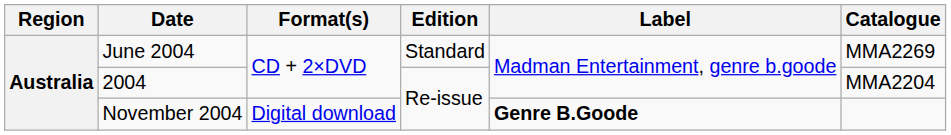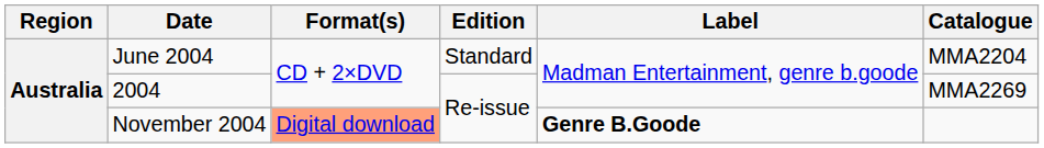 <table class="wikitable plainrowheaders">
 <tr>
 <th scope="col">Region</th>
 <th scope="col">Date</th>
 <th scope="col">Format(s)</th>
 <th scope="col">Edition</th>
 <th scope="col">Label</th>
 <th scope="col">Catalogue</th>
 </tr>
 <tr>
 <th scope="row" rowspan="3">Australia</th>
 <td>June 2004</td>
 <td rowspan="2"><a href='#'>CD</a> + <a href='#'>2×DVD</a></td>
 <td>Standard</td>
 <td rowspan="2"><a href='#'>Madman Entertainment</a>, <a href='#'>genre b.goode</a></td>
-<td>MMA2269</td>
+<td>MMA2204</td>
 </tr>
 <tr>
 <td>2004</td>
 <td rowspan="2">Re-issue</td>
-<td>MMA2204</td>
+<td>MMA2269</td>
 </tr>
 <tr>
 <td>November 2004</td>
-<td><a href='#'>Digital download</a></td>
+<td style="background: lightsalmon;"><a href='#'>Digital download</a></td>
 <td><strong>Genre B.Goode</strong></td>
 <td></td>
 </tr>
 </table>
